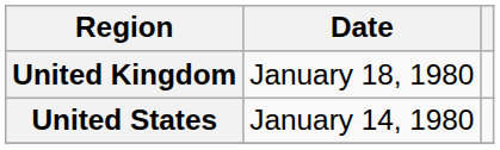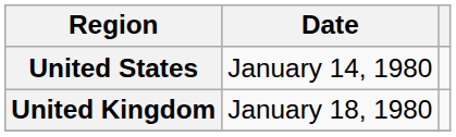 <table class="wikitable plainrowheaders">
 <tr>
 <th scope="col">Region</th>
 <th scope="col">Date</th>
 <th scope="col"></th>
 </tr>
 <tr>
+<th scope="row">United States</th>
+<td>January 14, 1980</td>
+<td></td>
+</tr>
+<tr>
 <th scope="row">United Kingdom</th>
 <td>January 18, 1980</td>
 <td></td>
 </tr>
 <tr>
-<th scope="row">United States</th>
-<td>January 14, 1980</td>
-<td></td>
-</tr>
-<tr>
 </tr>
 </table>
